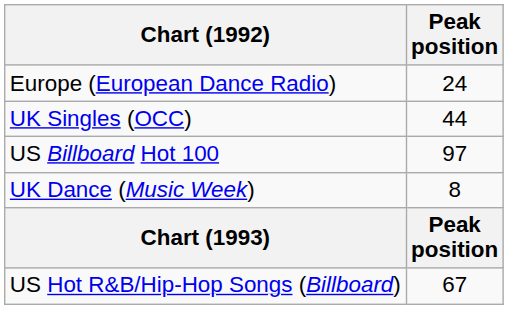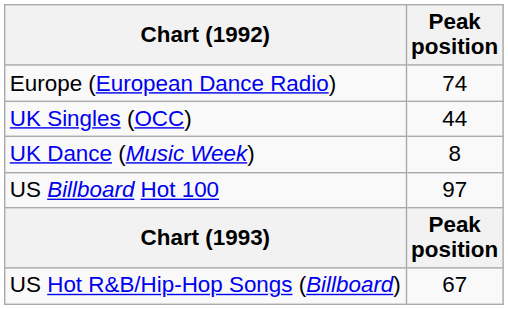 <table class="wikitable sortable">
 <tr>
 <th>Chart (1992)</th>
 <th>Peak<br>position</th>
 </tr>
 <tr>
 <td>Europe (<a href='#'>European Dance Radio</a>)</td>
-<td align="center">24</td>
+<td align="center">74</td>
 </tr>
 <tr>
 <td><a href='#'>UK Singles</a> (<a href='#'>OCC</a>)</td>
 <td align="center">44</td>
 </tr>
 <tr>
+<td><a href='#'>UK Dance</a> (<em><a href='#'>Music Week</a></em>)</td>
+<td align="center">8</td>
+</tr>
+<tr>
 <td>US <em><a href='#'>Billboard</a></em> <a href='#'>Hot 100</a></td>
 <td align="center">97</td>
-</tr>
-<tr>
-<td><a href='#'>UK Dance</a> (<em><a href='#'>Music Week</a></em>)</td>
-<td align="center">8</td>
 </tr>
 <tr>
 <th>Chart (1993)</th>
 <th>Peak<br>position</th>
 </tr>
 <tr>
 <td>US <a href='#'>Hot R&B/Hip-Hop Songs</a> (<em><a href='#'>Billboard</a></em>)</td>
 <td align="center">67</td>
 </tr>
 </table>
